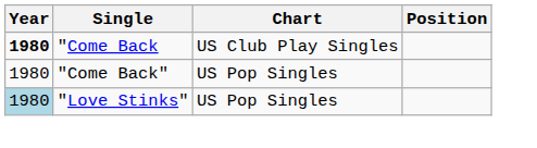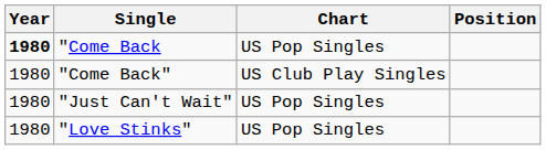 <table class="wikitable">
 <tr>
 <th align="left">Year</th>
 <th align="left">Single</th>
 <th align="left">Chart</th>
 <th align="left">Position</th>
 </tr>
 <tr>
 <td align="left"><strong>1980</strong></td>
 <td align="left">"<a href='#'>Come Back</a></td>
+<td align="left">US Pop Singles</td>
+<td></td>
+</tr>
+<tr>
+<td align="left">1980</td>
+<td align="left">"Come Back"</td>
 <td align="left">US Club Play Singles</td>
 <td></td>
 </tr>
 <tr>
 <td align="left">1980</td>
-<td align="left">"Come Back"</td>
+<td align="left">"Just Can't Wait"</td>
 <td align="left">US Pop Singles</td>
 <td></td>
 </tr>
 <tr>
-<td align="left" style="background: lightblue;">1980</td>
+<td align="left">1980</td>
 <td align="left">"<a href='#'>Love Stinks</a>"</td>
 <td align="left">US Pop Singles</td>
 <td></td>
 </tr>
 </table>
